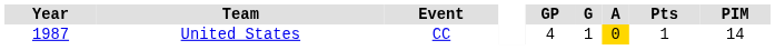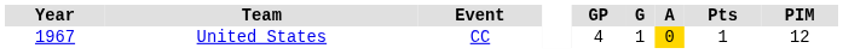 <table border="0" cellpadding="1" cellspacing="0" style="text-align:center; width:50em">
 <tr ALIGN="center" bgcolor="#e0e0e0">
 <th>Year</th>
 <th>Team</th>
 <th>Event</th>
 <th rowspan="99" bgcolor="#ffffff"> </th>
 <th>GP</th>
 <th>G</th>
 <th>A</th>
 <th>Pts</th>
 <th>PIM</th>
 </tr>
 <tr>
-<td><a href='#'>1987</a></td>
+<td><a href='#'>1967</a></td>
 <td><a href='#'>United States</a></td>
 <td><a href='#'>CC</a></td>
 <td>4</td>
 <td>1</td>
 <td style="background: gold;">0</td>
 <td>1</td>
-<td>14</td>
+<td>12</td>
 </tr>
 </table>
